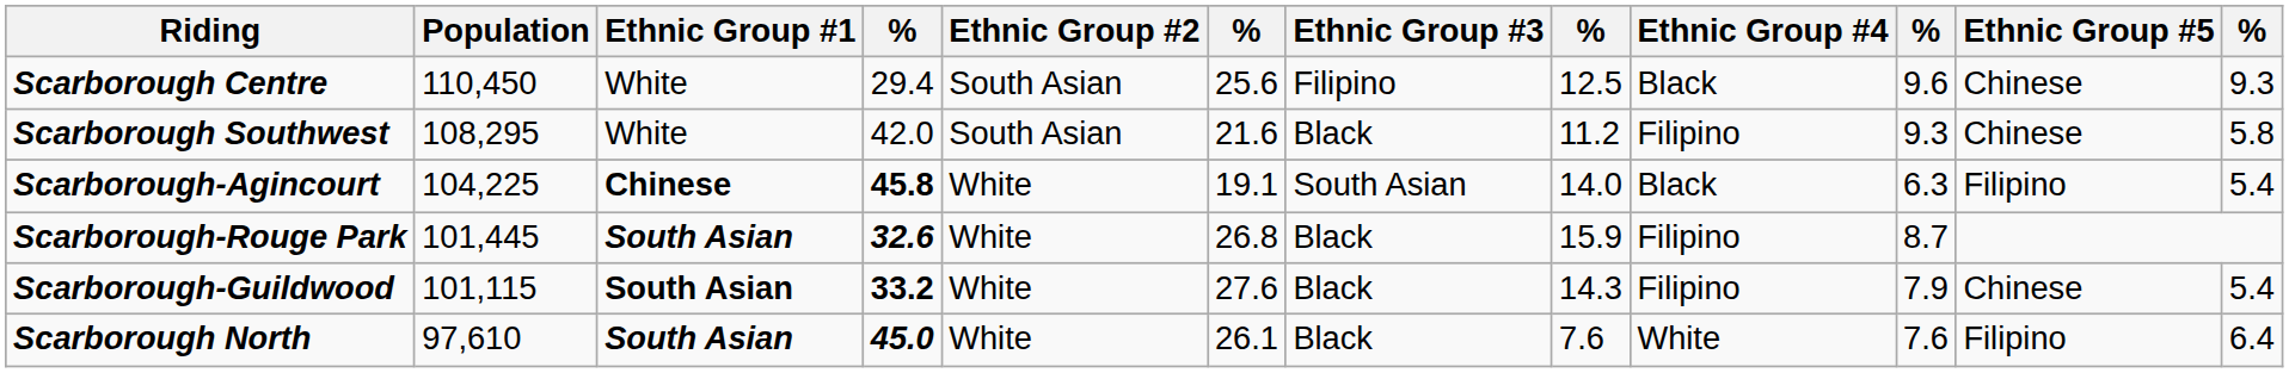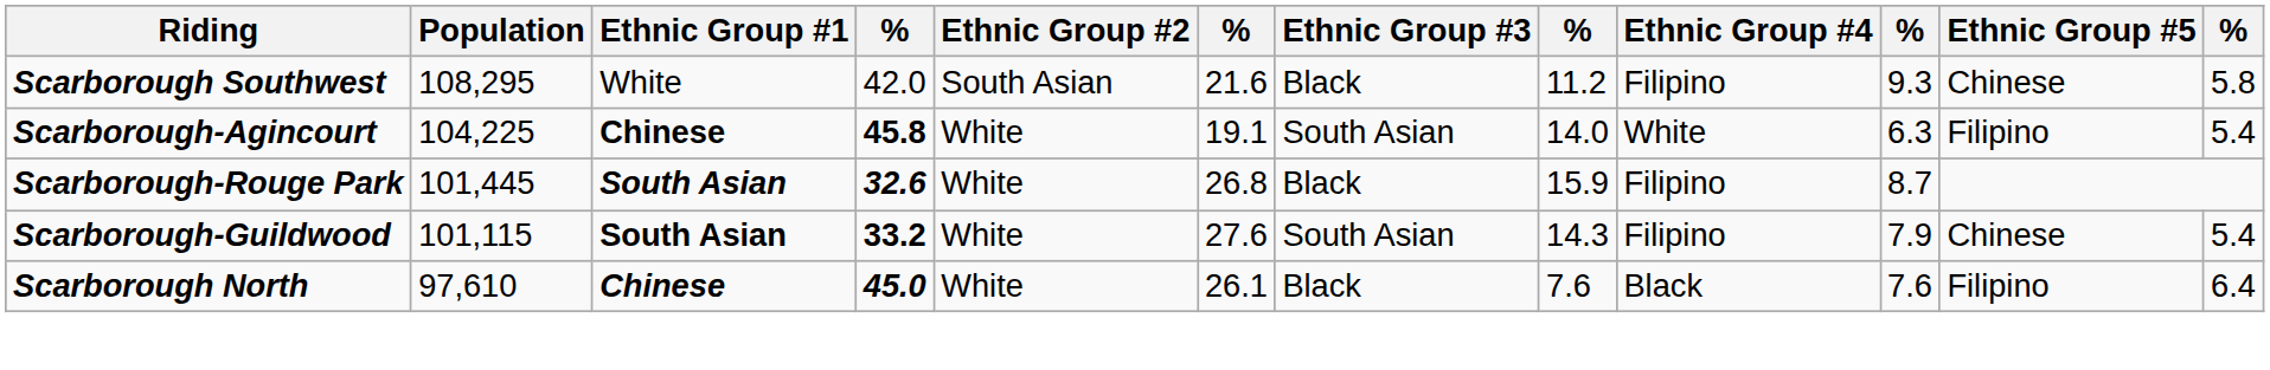 <table class="wikitable sortable">
 <tr>
 <th>Riding</th>
 <th>Population</th>
 <th>Ethnic Group #1</th>
 <th>%</th>
 <th>Ethnic Group #2</th>
 <th>%</th>
 <th>Ethnic Group #3</th>
 <th>%</th>
 <th>Ethnic Group #4</th>
 <th>%</th>
 <th>Ethnic Group #5</th>
 <th>%</th>
-</tr>
-<tr>
-<td><strong><em>Scarborough Centre</em></strong></td>
-<td>110,450</td>
-<td>White</td>
-<td>29.4</td>
-<td>South Asian</td>
-<td>25.6</td>
-<td>Filipino</td>
-<td>12.5</td>
-<td>Black</td>
-<td>9.6</td>
-<td>Chinese</td>
-<td>9.3</td>
 </tr>
 <tr>
 <td><strong><em>Scarborough Southwest</em></strong></td>
 <td>108,295</td>
 <td>White</td>
 <td>42.0</td>
 <td>South Asian</td>
 <td>21.6</td>
 <td>Black</td>
 <td>11.2</td>
 <td>Filipino</td>
 <td>9.3</td>
 <td>Chinese</td>
 <td>5.8</td>
 </tr>
 <tr>
 <td><strong><em>Scarborough-Agincourt</em></strong></td>
 <td>104,225</td>
 <td><strong>Chinese</strong></td>
 <td><strong>45.8</strong></td>
 <td>White</td>
 <td>19.1</td>
 <td>South Asian</td>
 <td>14.0</td>
-<td>Black</td>
+<td>White</td>
 <td>6.3</td>
 <td>Filipino</td>
 <td>5.4</td>
 </tr>
 <tr>
 <td><strong><em>Scarborough-Rouge Park</em></strong></td>
 <td>101,445</td>
 <td><strong><em>South Asian</em></strong></td>
 <td><strong><em>32.6</em></strong></td>
 <td>White</td>
 <td>26.8</td>
 <td>Black</td>
 <td>15.9</td>
 <td>Filipino</td>
 <td>8.7</td>
 <td colspan="2"></td>
 </tr>
 <tr>
 <td><strong><em>Scarborough-Guildwood</em></strong></td>
 <td>101,115</td>
 <td><strong>South Asian</strong></td>
 <td><strong>33.2</strong></td>
 <td>White</td>
 <td>27.6</td>
-<td>Black</td>
+<td>South Asian</td>
 <td>14.3</td>
 <td>Filipino</td>
 <td>7.9</td>
 <td>Chinese</td>
 <td>5.4</td>
 </tr>
 <tr>
 <td><strong><em>Scarborough North</em></strong></td>
 <td>97,610</td>
-<td><strong><em>South Asian</em></strong></td>
+<td><strong><em>Chinese</em></strong></td>
 <td><strong><em>45.0</em></strong></td>
 <td>White</td>
 <td>26.1</td>
 <td>Black</td>
 <td>7.6</td>
-<td>White</td>
+<td>Black</td>
 <td>7.6</td>
 <td>Filipino</td>
 <td>6.4</td>
 </tr>
 </table>
